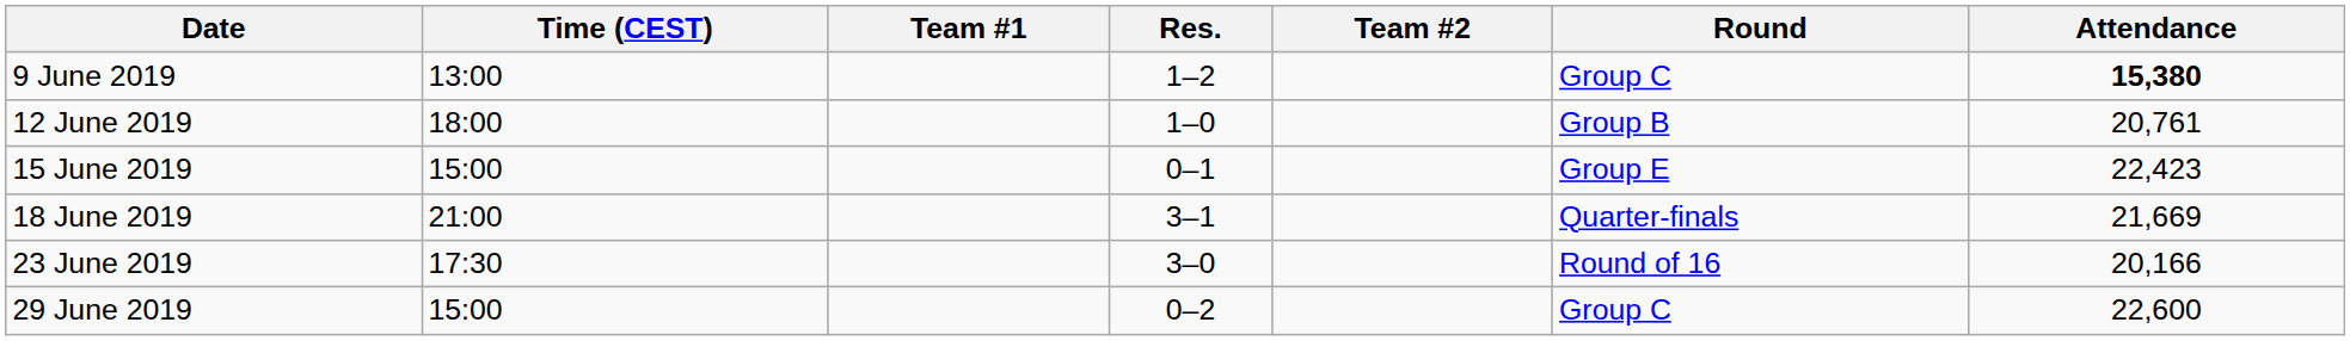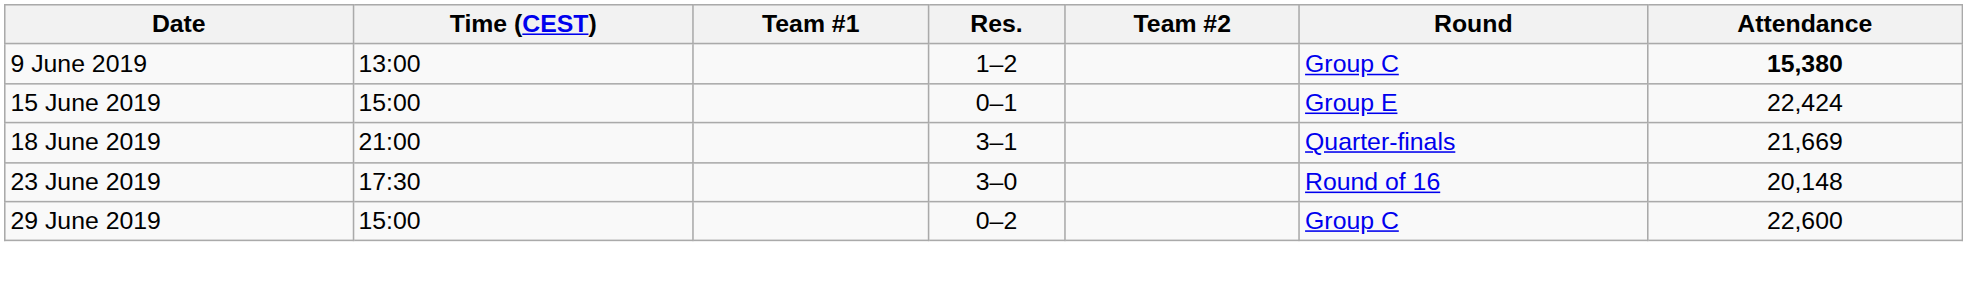 <table class="wikitable" style="text-align:left; width:100%;">
 <tr>
 <th>Date</th>
 <th>Time (<a href='#'>CEST</a>)</th>
 <th>Team #1</th>
 <th>Res.</th>
 <th>Team #2</th>
 <th>Round</th>
 <th>Attendance</th>
 </tr>
 <tr>
 <td>9 June 2019</td>
 <td>13:00</td>
 <td></td>
 <td style="text-align:center;">1–2</td>
 <td></td>
 <td><a href='#'>Group C</a></td>
 <td style="text-align:center;"><strong>15,380</strong></td>
 </tr>
 <tr>
-<td>12 June 2019</td>
-<td>18:00</td>
-<td></td>
-<td style="text-align:center;">1–0</td>
-<td></td>
-<td><a href='#'>Group B</a></td>
-<td style="text-align:center;">20,761</td>
-</tr>
-<tr>
 <td>15 June 2019</td>
 <td>15:00</td>
 <td></td>
 <td style="text-align:center;">0–1</td>
 <td></td>
 <td><a href='#'>Group E</a></td>
-<td style="text-align:center;">22,423</td>
+<td style="text-align:center;">22,424</td>
 </tr>
 <tr>
 <td>18 June 2019</td>
 <td>21:00</td>
 <td></td>
 <td style="text-align:center;">3–1</td>
 <td></td>
 <td><a href='#'>Quarter-finals</a></td>
 <td style="text-align:center;">21,669</td>
 </tr>
 <tr>
 <td>23 June 2019</td>
 <td>17:30</td>
 <td></td>
 <td style="text-align:center;">3–0</td>
 <td></td>
 <td><a href='#'>Round of 16</a></td>
-<td style="text-align:center;">20,166</td>
+<td style="text-align:center;">20,148</td>
 </tr>
 <tr>
 <td>29 June 2019</td>
 <td>15:00</td>
 <td></td>
 <td style="text-align:center;">0–2</td>
 <td></td>
 <td><a href='#'>Group C</a></td>
 <td style="text-align:center;">22,600</td>
 </tr>
 </table>
